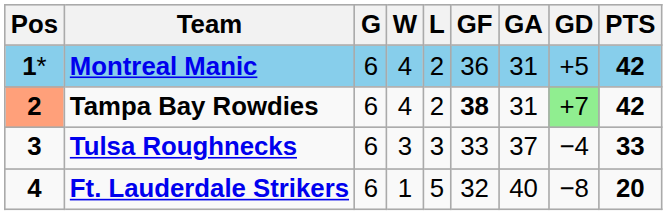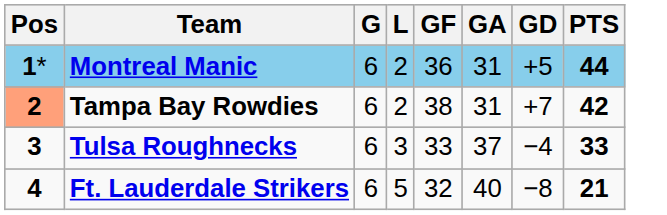 <table class="wikitable sortable">
 <tr>
 <th>Pos</th>
 <th>Team</th>
 <th>G</th>
-<th>W</th>
 <th>L</th>
 <th>GF</th>
 <th>GA</th>
 <th>GD</th>
 <th>PTS</th>
 </tr>
 <tr bgcolor=skyblue>
 <td align=center><strong>1</strong>*</td>
 <td><strong><a href='#'>Montreal Manic</a></strong></td>
 <td align=center>6</td>
-<td align=center>4</td>
 <td align=center>2</td>
 <td align=center>36</td>
 <td align=center>31</td>
 <td align=center>+5</td>
-<td align=center><strong>42</strong></td>
+<td align=center><strong>44</strong></td>
 </tr>
 <tr>
 <td align=center style="background: lightsalmon;"><strong>2</strong></td>
 <td><strong>Tampa Bay Rowdies</strong></td>
 <td align=center>6</td>
-<td align=center>4</td>
 <td align=center>2</td>
-<td align=center><strong>38</strong></td>
+<td align=center>38</td>
 <td align=center>31</td>
-<td align=center style="background: lightgreen;">+7</td>
+<td align=center>+7</td>
 <td align=center><strong>42</strong></td>
 </tr>
 <tr>
 <td align=center><strong>3</strong></td>
 <td><strong><a href='#'>Tulsa Roughnecks</a></strong></td>
 <td align=center>6</td>
-<td align=center>3</td>
 <td align=center>3</td>
 <td align=center>33</td>
 <td align=center>37</td>
 <td align=center>−4</td>
 <td align=center><strong>33</strong></td>
 </tr>
 <tr>
 <td align=center><strong>4</strong></td>
 <td><strong><a href='#'>Ft. Lauderdale Strikers</a></strong></td>
 <td align=center>6</td>
-<td align=center>1</td>
 <td align=center>5</td>
 <td align=center>32</td>
 <td align=center>40</td>
 <td align=center>−8</td>
-<td align=center><strong>20</strong></td>
+<td align=center><strong>21</strong></td>
 </tr>
 </table>
